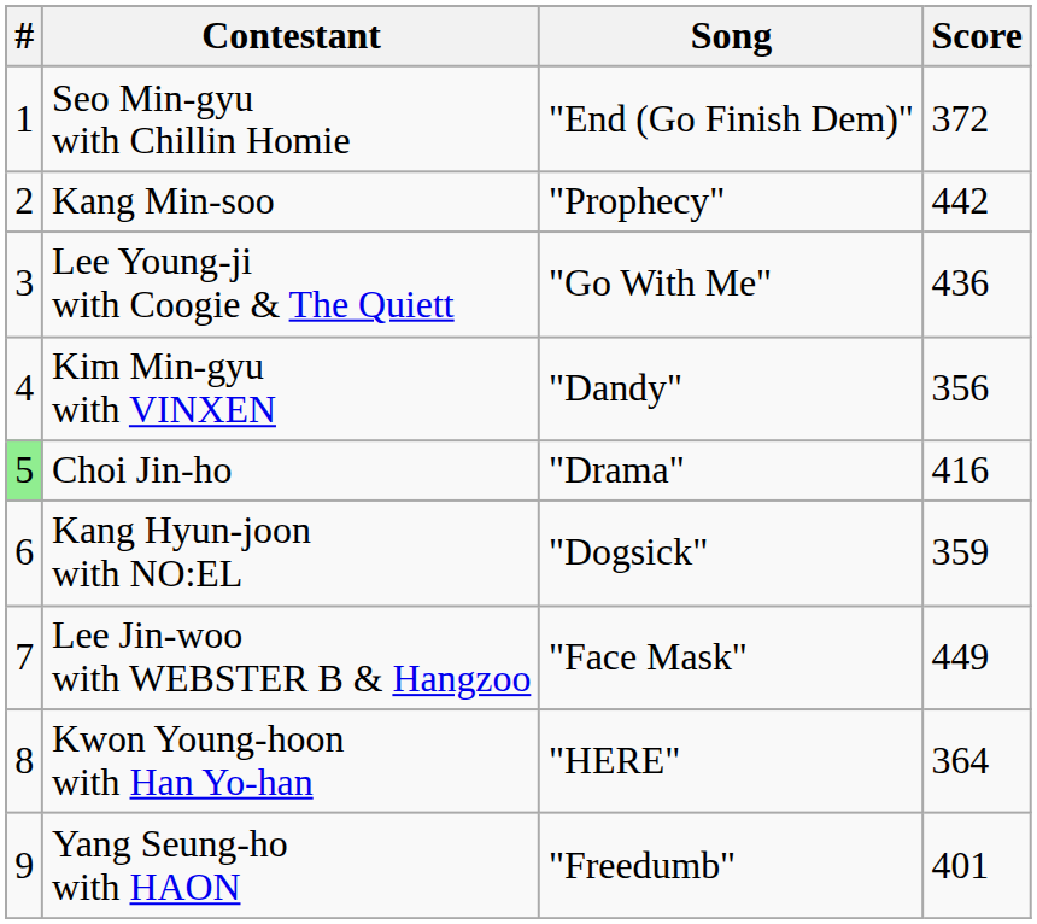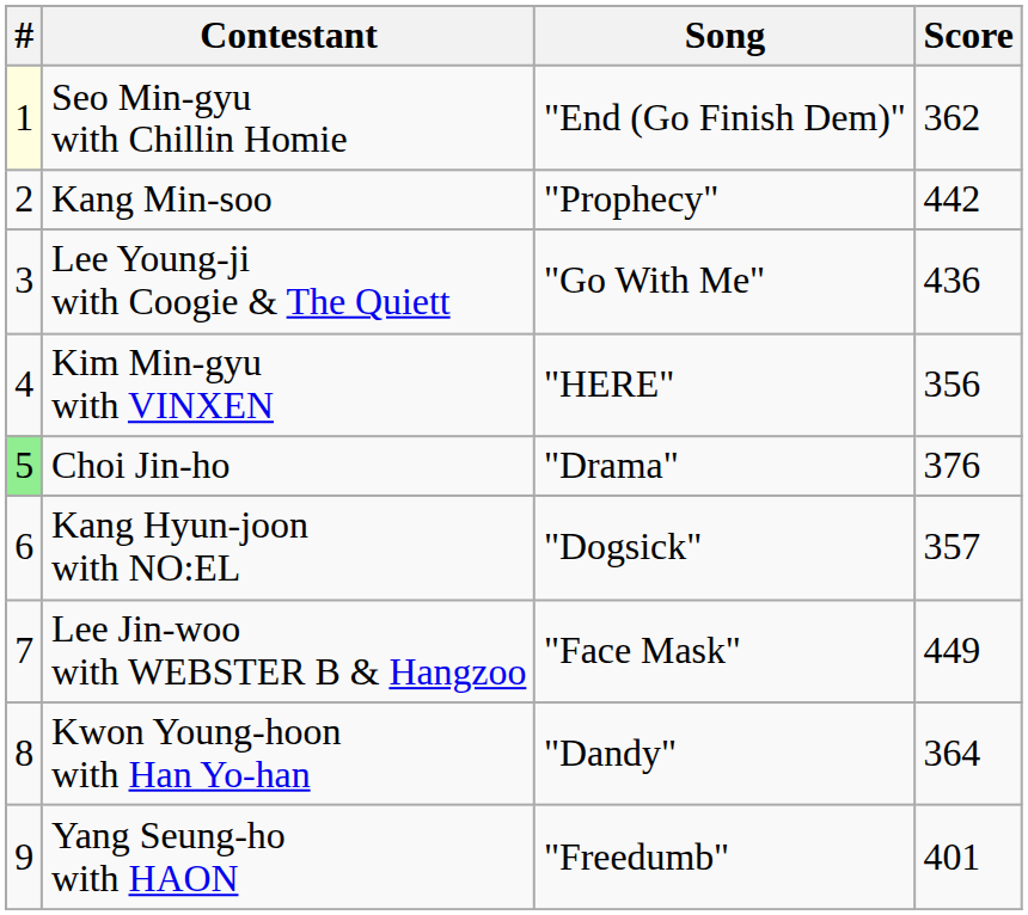 <table class="wikitable mw-collapsible">
 <tr>
 <th>#</th>
 <th>Contestant</th>
 <th>Song</th>
 <th>Score</th>
 </tr>
 <tr>
-<td>1</td>
+<td style="background: lightyellow;">1</td>
 <td>Seo Min-gyu<br>with Chillin Homie</td>
 <td>"End (Go Finish Dem)"</td>
-<td>372</td>
+<td>362</td>
 </tr>
 <tr>
 <td>2</td>
 <td>Kang Min-soo</td>
 <td>"Prophecy"</td>
 <td>442</td>
 </tr>
 <tr>
 <td>3</td>
 <td>Lee Young-ji<br>with Coogie & <a href='#'>The Quiett</a></td>
 <td>"Go With Me"</td>
 <td>436</td>
 </tr>
 <tr>
 <td>4</td>
 <td>Kim Min-gyu<br>with <a href='#'>VINXEN</a></td>
-<td>"Dandy"</td>
+<td>"HERE"</td>
 <td>356</td>
 </tr>
 <tr>
 <td style="background: lightgreen;">5</td>
 <td>Choi Jin-ho</td>
 <td>"Drama"</td>
-<td>416</td>
+<td>376</td>
 </tr>
 <tr>
 <td>6</td>
 <td>Kang Hyun-joon<br>with NO:EL</td>
 <td>"Dogsick"</td>
-<td>359 </td>
+<td>357 </td>
 </tr>
 <tr>
 <td>7</td>
 <td>Lee Jin-woo<br>with WEBSTER B & <a href='#'>Hangzoo</a></td>
 <td>"Face Mask"</td>
 <td>449</td>
 </tr>
 <tr>
 <td>8</td>
 <td>Kwon Young-hoon<br>with <a href='#'>Han Yo-han</a></td>
-<td>"HERE"</td>
+<td>"Dandy"</td>
 <td>364</td>
 </tr>
 <tr>
 <td>9</td>
 <td>Yang Seung-ho<br>with <a href='#'>HAON</a></td>
 <td>"Freedumb"</td>
 <td>401</td>
 </tr>
 </table>
